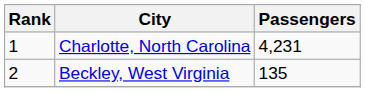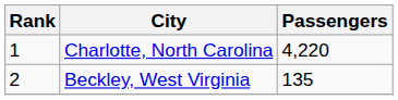 <table class="wikitable sortable" style="font-size: 95%" width= align=>
 <tr>
 <th>Rank</th>
 <th>City</th>
 <th>Passengers</th>
 </tr>
 <tr>
 <td>1</td>
 <td><a href='#'>Charlotte, North Carolina</a></td>
-<td>4,231</td>
+<td>4,220</td>
 </tr>
 <tr>
 <td>2</td>
 <td><a href='#'>Beckley, West Virginia</a></td>
 <td>135</td>
 </tr>
 <tr>
 </tr>
 </table>
